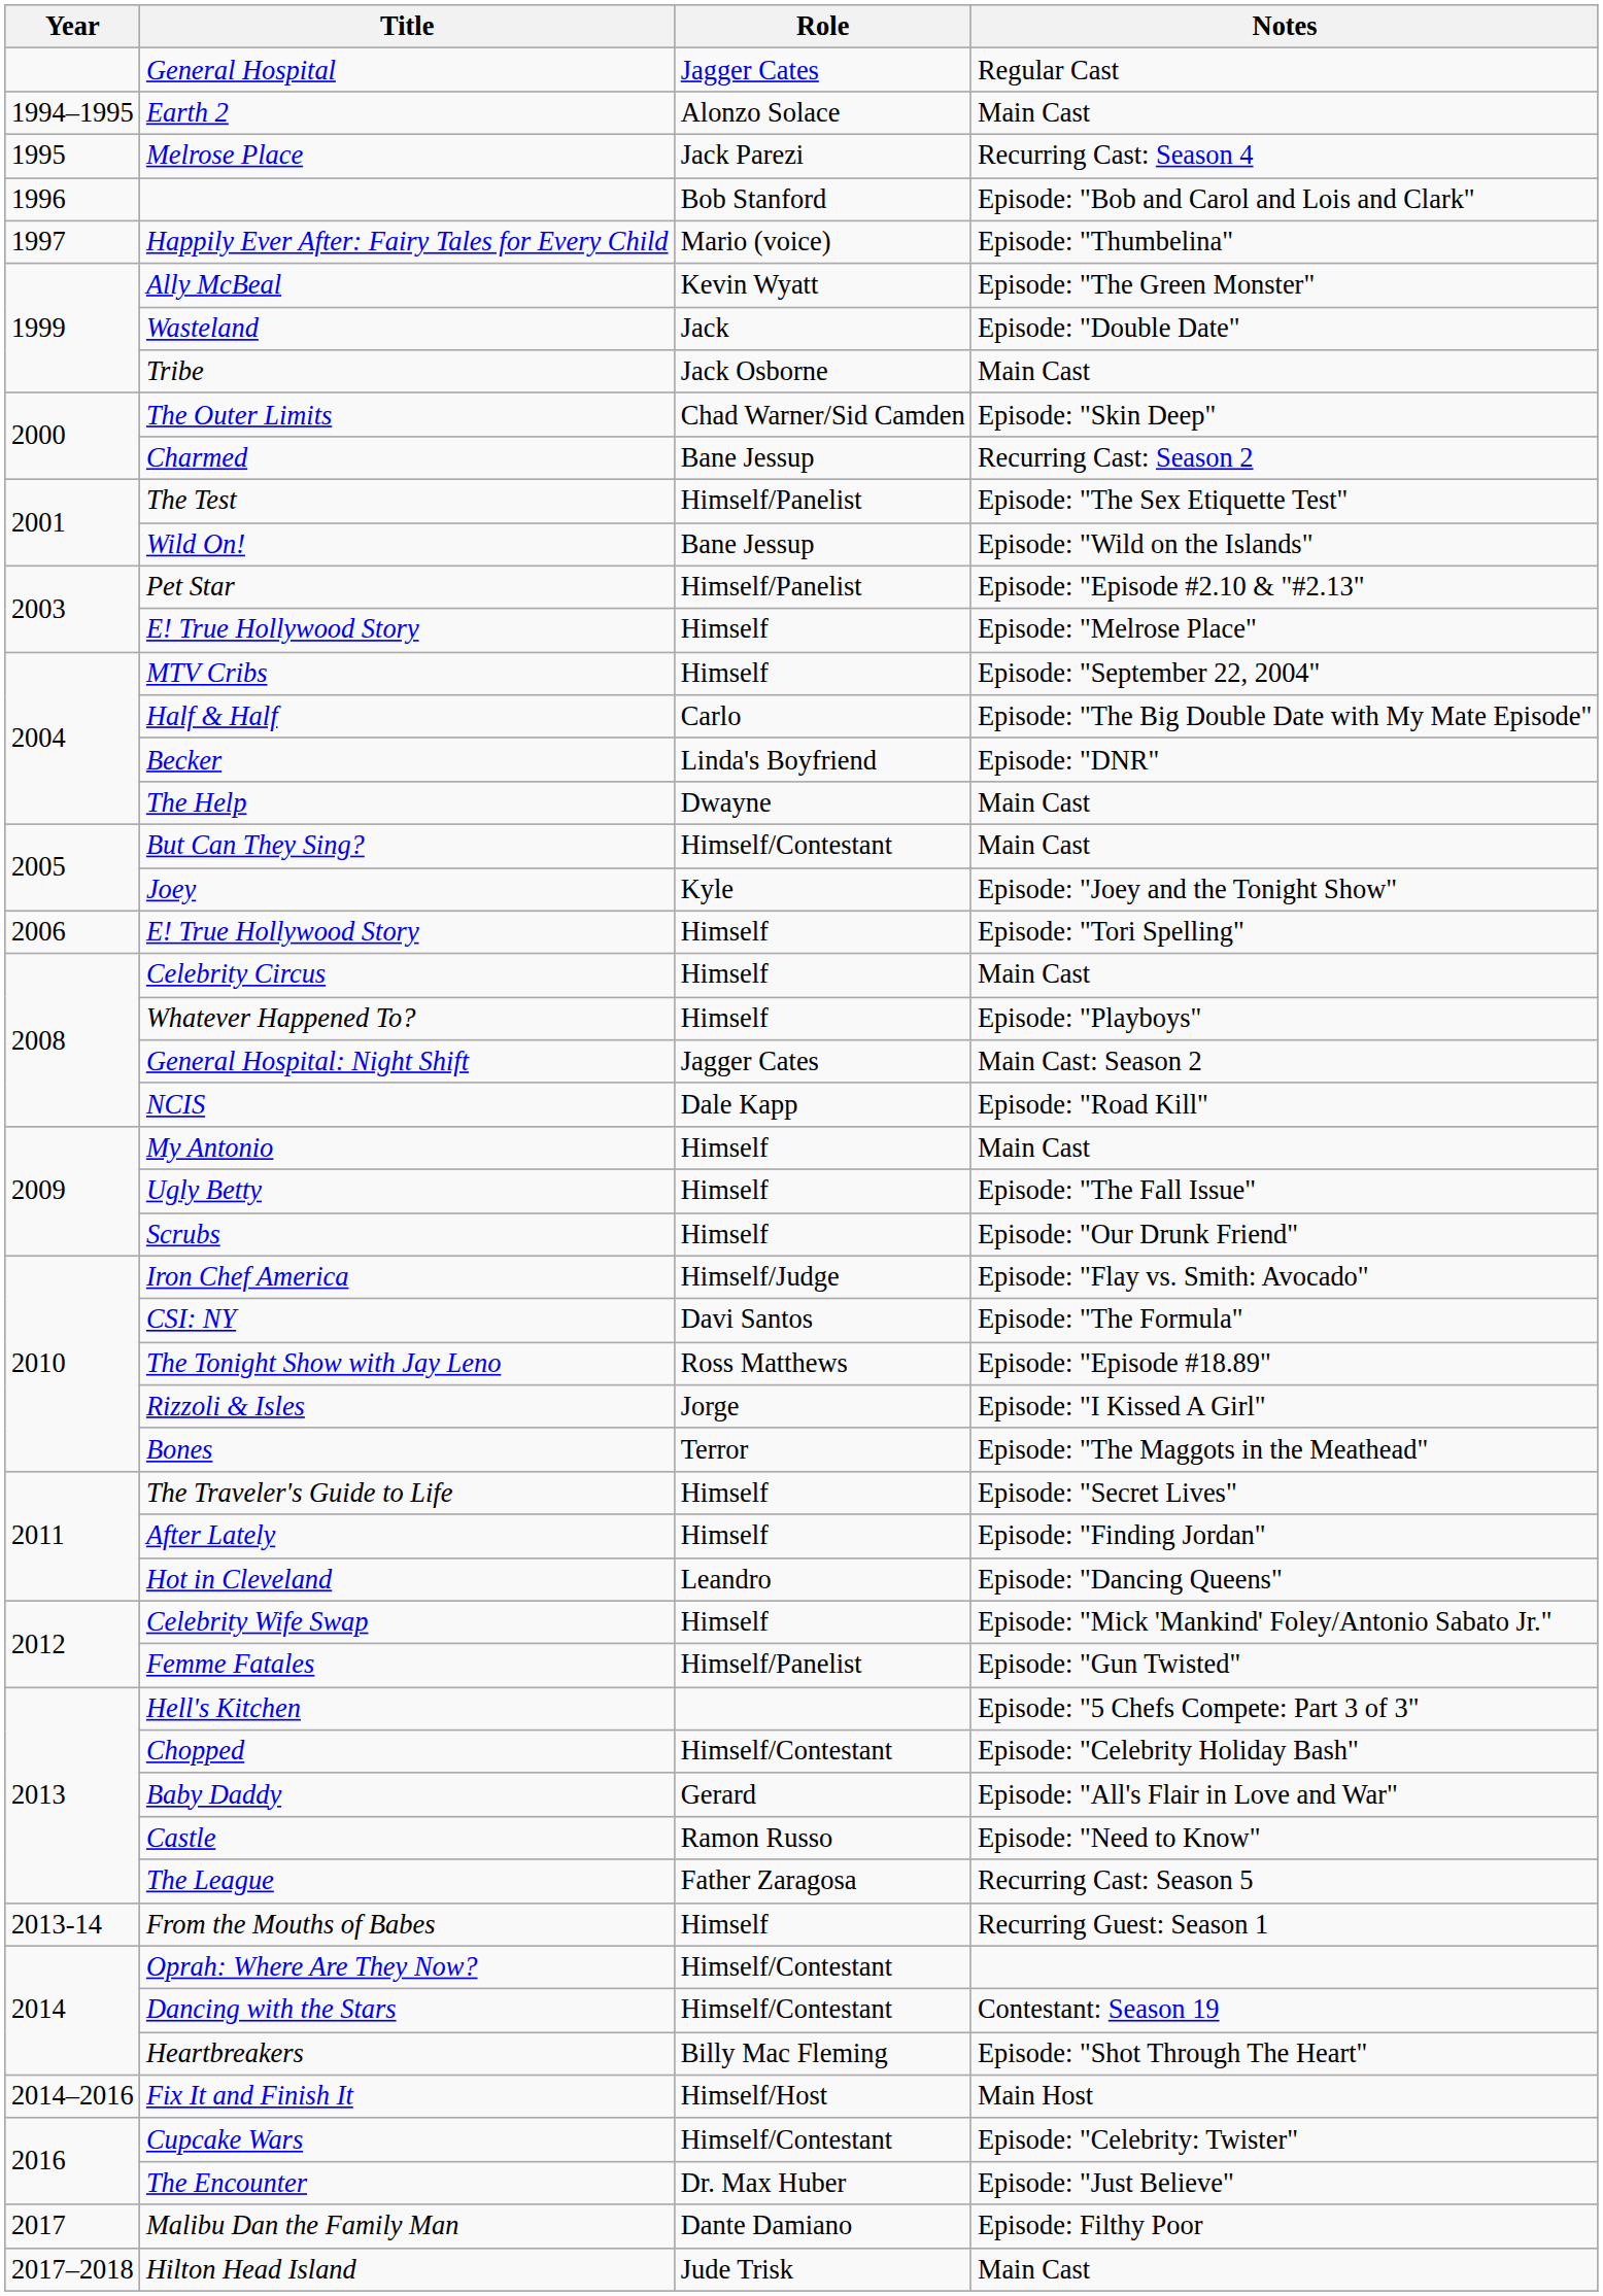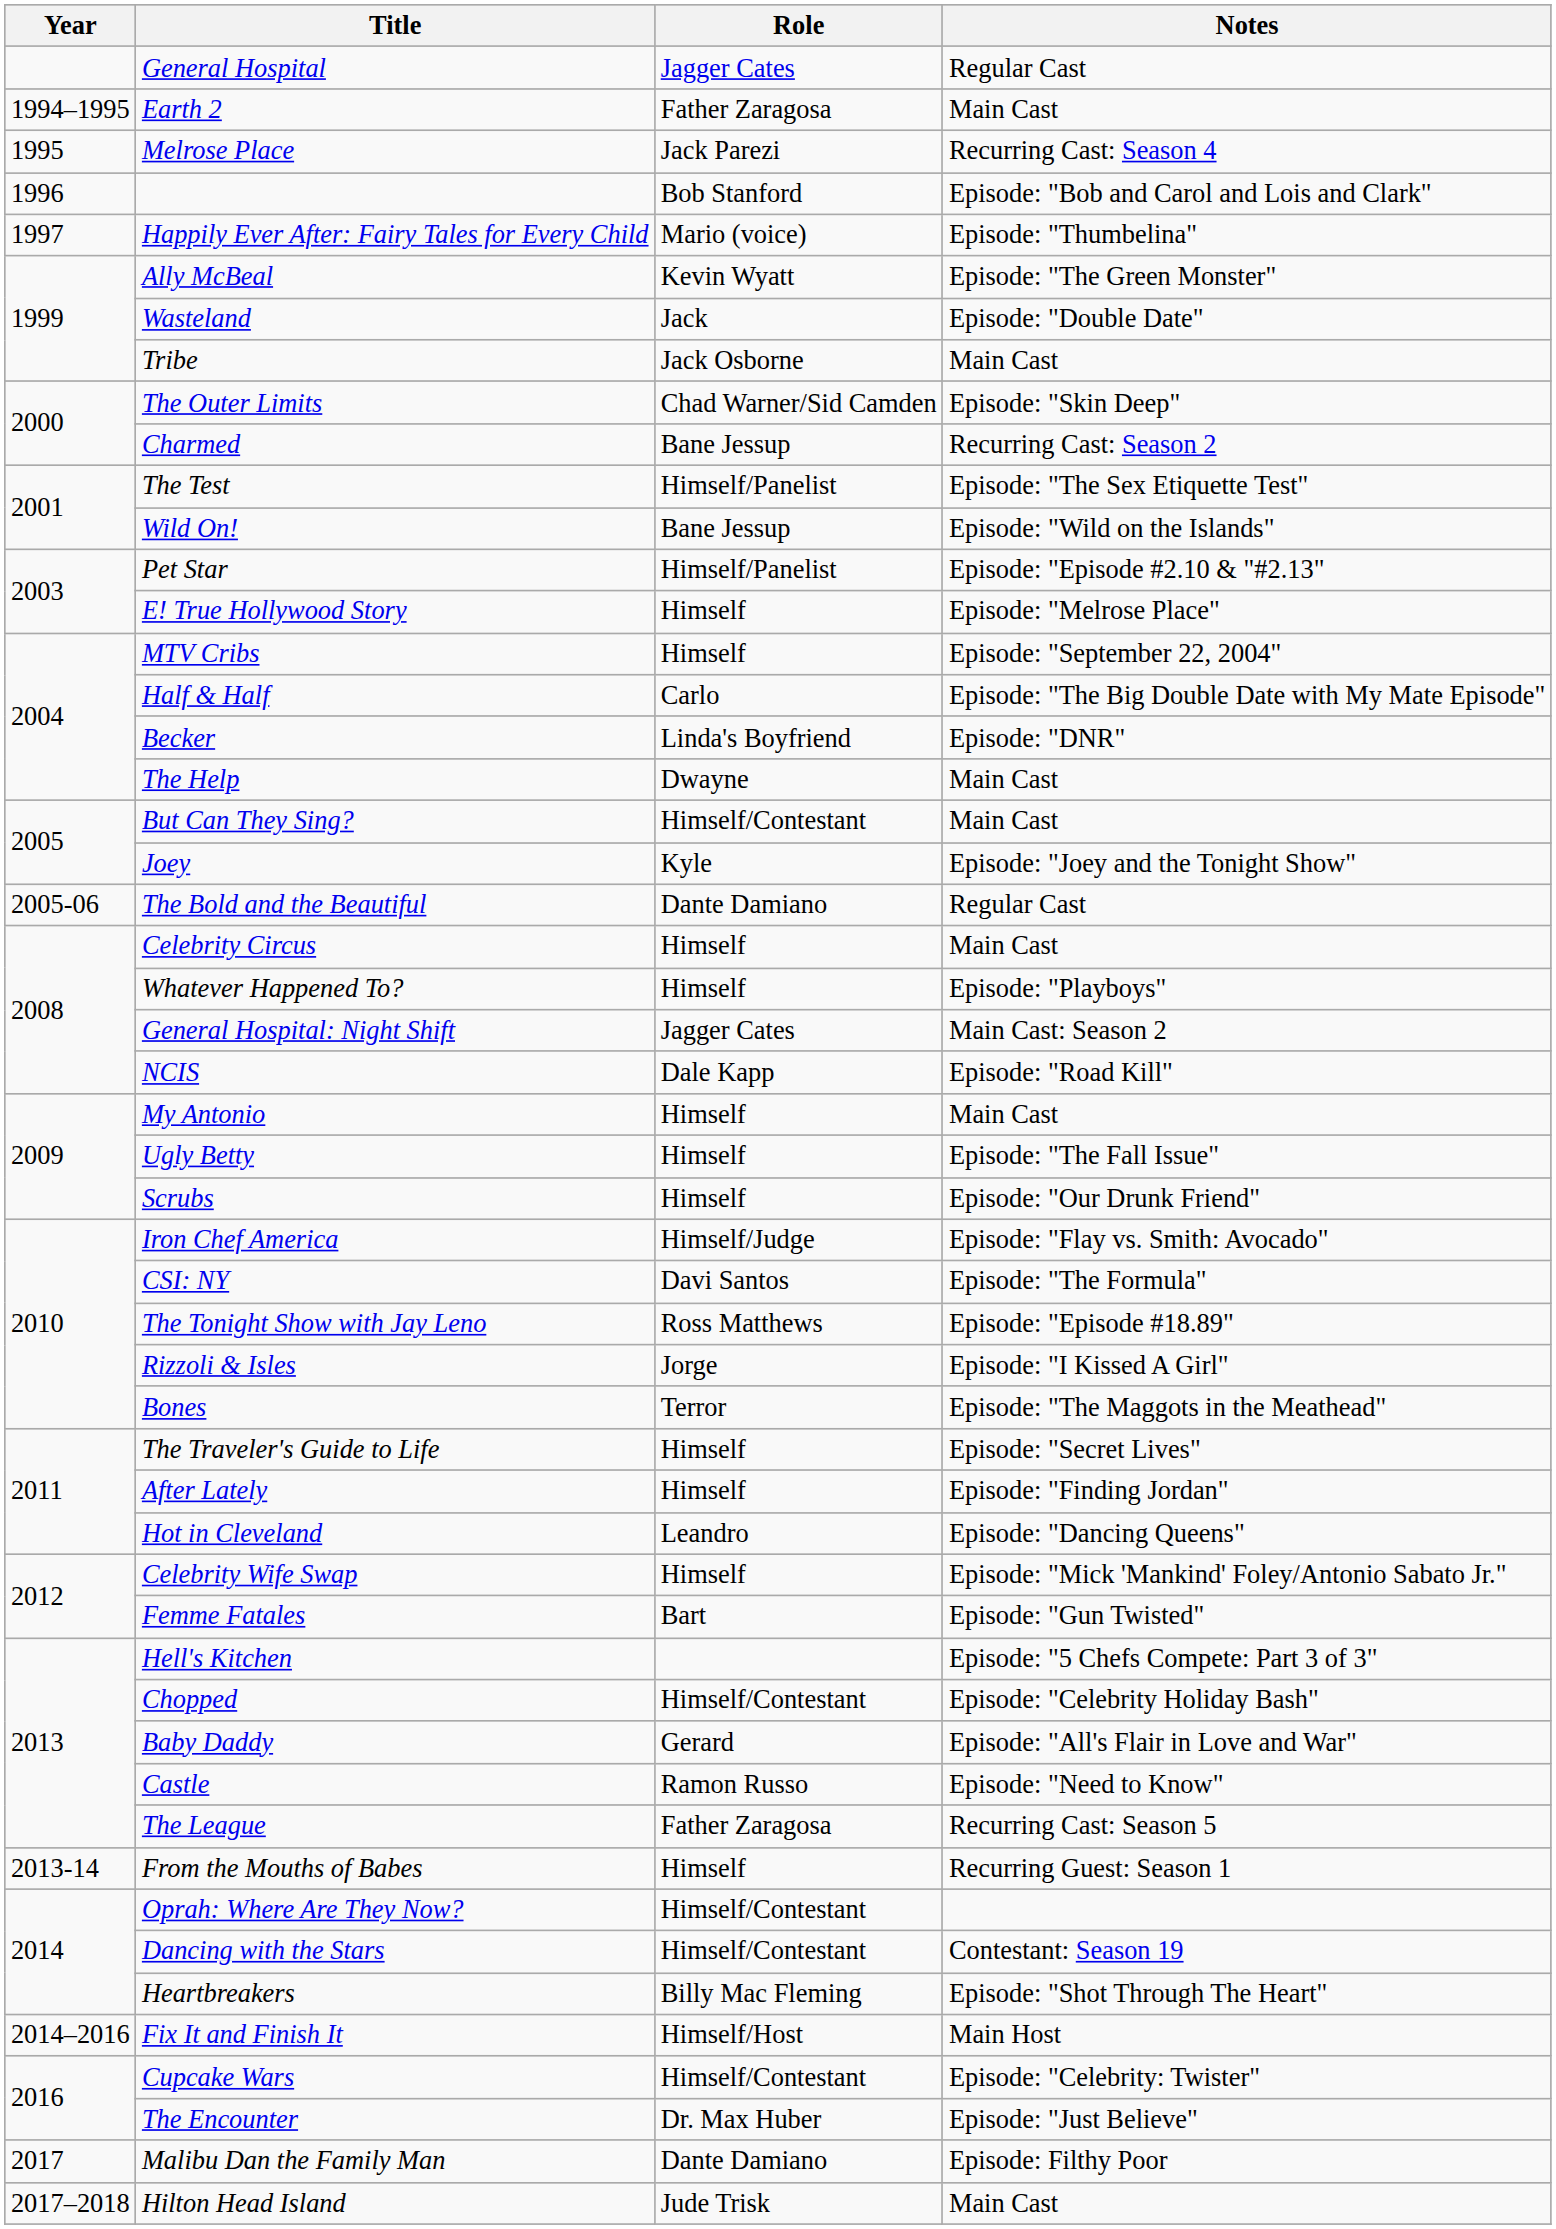 <table class="wikitable sortable">
 <tr>
 <th>Year</th>
 <th>Title</th>
 <th>Role</th>
 <th>Notes</th>
 </tr>
 <tr>
 <td></td>
 <td><em><a href='#'>General Hospital</a></em></td>
 <td><a href='#'>Jagger Cates</a></td>
 <td>Regular Cast</td>
 </tr>
 <tr>
 <td>1994–1995</td>
 <td><em><a href='#'>Earth 2</a></em></td>
-<td>Alonzo Solace</td>
+<td>Father Zaragosa</td>
 <td>Main Cast</td>
 </tr>
 <tr>
 <td>1995</td>
 <td><em><a href='#'>Melrose Place</a></em></td>
 <td>Jack Parezi</td>
 <td>Recurring Cast: <a href='#'>Season 4</a></td>
 </tr>
 <tr>
 <td>1996</td>
 <td></td>
 <td>Bob Stanford</td>
 <td>Episode: "Bob and Carol and Lois and Clark"</td>
 </tr>
 <tr>
 <td>1997</td>
 <td><em><a href='#'>Happily Ever After: Fairy Tales for Every Child</a></em></td>
 <td>Mario (voice)</td>
 <td>Episode: "Thumbelina"</td>
 </tr>
 <tr>
 <td rowspan="3">1999</td>
 <td><em><a href='#'>Ally McBeal</a></em></td>
 <td>Kevin Wyatt</td>
 <td>Episode: "The Green Monster"</td>
 </tr>
 <tr>
 <td><em><a href='#'>Wasteland</a></em></td>
 <td>Jack</td>
 <td>Episode: "Double Date"</td>
 </tr>
 <tr>
 <td><em>Tribe</em></td>
 <td>Jack Osborne</td>
 <td>Main Cast</td>
 </tr>
 <tr>
 <td rowspan="2">2000</td>
 <td><em><a href='#'>The Outer Limits</a></em></td>
 <td>Chad Warner/Sid Camden</td>
 <td>Episode: "Skin Deep"</td>
 </tr>
 <tr>
 <td><em><a href='#'>Charmed</a></em></td>
 <td>Bane Jessup</td>
 <td>Recurring Cast: <a href='#'>Season 2</a></td>
 </tr>
 <tr>
 <td rowspan="2">2001</td>
 <td><em>The Test</em></td>
 <td>Himself/Panelist</td>
 <td>Episode: "The Sex Etiquette Test"</td>
 </tr>
 <tr>
 <td><em><a href='#'>Wild On!</a></em></td>
 <td>Bane Jessup</td>
 <td>Episode: "Wild on the Islands"</td>
 </tr>
 <tr>
 <td rowspan="2">2003</td>
 <td><em>Pet Star</em></td>
 <td>Himself/Panelist</td>
 <td>Episode: "Episode #2.10 & "#2.13"</td>
 </tr>
 <tr>
 <td><em><a href='#'>E! True Hollywood Story</a></em></td>
 <td>Himself</td>
 <td>Episode: "Melrose Place"</td>
 </tr>
 <tr>
 <td rowspan="4">2004</td>
 <td><em><a href='#'>MTV Cribs</a></em></td>
 <td>Himself</td>
 <td>Episode: "September 22, 2004"</td>
 </tr>
 <tr>
 <td><em><a href='#'>Half & Half</a></em></td>
 <td>Carlo</td>
 <td>Episode: "The Big Double Date with My Mate Episode"</td>
 </tr>
 <tr>
 <td><em><a href='#'>Becker</a></em></td>
 <td>Linda's Boyfriend</td>
 <td>Episode: "DNR"</td>
 </tr>
 <tr>
 <td><em><a href='#'>The Help</a></em></td>
 <td>Dwayne</td>
 <td>Main Cast</td>
 </tr>
 <tr>
 <td rowspan="2">2005</td>
 <td><em><a href='#'>But Can They Sing?</a></em></td>
 <td>Himself/Contestant</td>
 <td>Main Cast</td>
 </tr>
 <tr>
 <td><em><a href='#'>Joey</a></em></td>
 <td>Kyle</td>
 <td>Episode: "Joey and the Tonight Show"</td>
 </tr>
 <tr>
-<td>2006</td>
-<td><em><a href='#'>E! True Hollywood Story</a></em></td>
-<td>Himself</td>
-<td>Episode: "Tori Spelling"</td>
+<td>2005-06</td>
+<td><em><a href='#'>The Bold and the Beautiful</a></em></td>
+<td>Dante Damiano</td>
+<td>Regular Cast</td>
 </tr>
 <tr>
 <td rowspan="4">2008</td>
 <td><em><a href='#'>Celebrity Circus</a></em></td>
 <td>Himself</td>
 <td>Main Cast</td>
 </tr>
 <tr>
 <td><em>Whatever Happened To?</em></td>
 <td>Himself</td>
 <td>Episode: "Playboys"</td>
 </tr>
 <tr>
 <td><em><a href='#'>General Hospital: Night Shift</a></em></td>
 <td>Jagger Cates</td>
 <td>Main Cast: Season 2</td>
 </tr>
 <tr>
 <td><em><a href='#'>NCIS</a></em></td>
 <td>Dale Kapp</td>
 <td>Episode: "Road Kill"</td>
 </tr>
 <tr>
 <td rowspan="3">2009</td>
 <td><em><a href='#'>My Antonio</a></em></td>
 <td>Himself</td>
 <td>Main Cast</td>
 </tr>
 <tr>
 <td><em><a href='#'>Ugly Betty</a></em></td>
 <td>Himself</td>
 <td>Episode: "The Fall Issue"</td>
 </tr>
 <tr>
 <td><em><a href='#'>Scrubs</a></em></td>
 <td>Himself</td>
 <td>Episode: "Our Drunk Friend"</td>
 </tr>
 <tr>
 <td rowspan="5">2010</td>
 <td><em><a href='#'>Iron Chef America</a></em></td>
 <td>Himself/Judge</td>
 <td>Episode: "Flay vs. Smith: Avocado"</td>
 </tr>
 <tr>
 <td><em><a href='#'>CSI: NY</a></em></td>
 <td>Davi Santos</td>
 <td>Episode: "The Formula"</td>
 </tr>
 <tr>
 <td><em><a href='#'>The Tonight Show with Jay Leno</a></em></td>
 <td>Ross Matthews</td>
 <td>Episode: "Episode #18.89"</td>
 </tr>
 <tr>
 <td><em><a href='#'>Rizzoli & Isles</a></em></td>
 <td>Jorge</td>
 <td>Episode: "I Kissed A Girl"</td>
 </tr>
 <tr>
 <td><em><a href='#'>Bones</a></em></td>
 <td>Terror</td>
 <td>Episode: "The Maggots in the Meathead"</td>
 </tr>
 <tr>
 <td rowspan="3">2011</td>
 <td><em>The Traveler's Guide to Life</em></td>
 <td>Himself</td>
 <td>Episode: "Secret Lives"</td>
 </tr>
 <tr>
 <td><em><a href='#'>After Lately</a></em></td>
 <td>Himself</td>
 <td>Episode: "Finding Jordan"</td>
 </tr>
 <tr>
 <td><em><a href='#'>Hot in Cleveland</a></em></td>
 <td>Leandro</td>
 <td>Episode: "Dancing Queens"</td>
 </tr>
 <tr>
 <td rowspan="2">2012</td>
 <td><em><a href='#'>Celebrity Wife Swap</a></em></td>
 <td>Himself</td>
 <td>Episode: "Mick 'Mankind' Foley/Antonio Sabato Jr."</td>
 </tr>
 <tr>
 <td><em><a href='#'>Femme Fatales</a></em></td>
-<td>Himself/Panelist</td>
+<td>Bart</td>
 <td>Episode: "Gun Twisted"</td>
 </tr>
 <tr>
 <td rowspan="5">2013</td>
 <td><em><a href='#'>Hell's Kitchen</a></em></td>
 <td></td>
 <td>Episode: "5 Chefs Compete: Part 3 of 3"</td>
 </tr>
 <tr>
 <td><em><a href='#'>Chopped</a></em></td>
 <td>Himself/Contestant</td>
 <td>Episode: "Celebrity Holiday Bash"</td>
 </tr>
 <tr>
 <td><em><a href='#'>Baby Daddy</a></em></td>
 <td>Gerard</td>
 <td>Episode: "All's Flair in Love and War"</td>
 </tr>
 <tr>
 <td><em><a href='#'>Castle</a></em></td>
 <td>Ramon Russo</td>
 <td>Episode: "Need to Know"</td>
 </tr>
 <tr>
 <td><em><a href='#'>The League</a></em></td>
 <td>Father Zaragosa</td>
 <td>Recurring Cast: Season 5</td>
 </tr>
 <tr>
 <td>2013-14</td>
 <td><em>From the Mouths of Babes</em></td>
 <td>Himself</td>
 <td>Recurring Guest: Season 1</td>
 </tr>
 <tr>
 <td rowspan="3">2014</td>
 <td><em><a href='#'>Oprah: Where Are They Now?</a></em></td>
 <td>Himself/Contestant</td>
 <td></td>
 </tr>
 <tr>
 <td><em><a href='#'>Dancing with the Stars</a></em></td>
 <td>Himself/Contestant</td>
 <td>Contestant: <a href='#'>Season 19</a></td>
 </tr>
 <tr>
 <td><em>Heartbreakers</em></td>
 <td>Billy Mac Fleming</td>
 <td>Episode: "Shot Through The Heart"</td>
 </tr>
 <tr>
 <td>2014–2016</td>
 <td><em><a href='#'>Fix It and Finish It</a></em></td>
 <td>Himself/Host</td>
 <td>Main Host</td>
 </tr>
 <tr>
 <td rowspan="2">2016</td>
 <td><em><a href='#'>Cupcake Wars</a></em></td>
 <td>Himself/Contestant</td>
 <td>Episode: "Celebrity: Twister"</td>
 </tr>
 <tr>
 <td><em><a href='#'>The Encounter</a></em></td>
 <td>Dr. Max Huber</td>
 <td>Episode: "Just Believe"</td>
 </tr>
 <tr>
 <td>2017</td>
 <td><em>Malibu Dan the Family Man</em></td>
 <td>Dante Damiano</td>
 <td>Episode: Filthy Poor</td>
 </tr>
 <tr>
 <td>2017–2018</td>
 <td><em>Hilton Head Island</em></td>
 <td>Jude Trisk</td>
 <td>Main Cast</td>
 </tr>
 </table>
